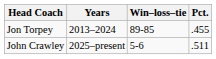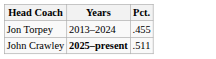 <table class="wikitable">
 <tr>
 <th>Head Coach</th>
 <th>Years</th>
-<th>Win–loss–tie</th>
 <th>Pct.</th>
 </tr>
 <tr>
 <td>Jon Torpey</td>
 <td>2013–2024</td>
-<td>89-85</td>
 <td>.455 </td>
 </tr>
 <tr>
 <td>John Crawley</td>
-<td>2025–present</td>
-<td>5-6</td>
+<td><strong>2025–present</strong></td>
 <td>.511</td>
 </tr>
 </table>
